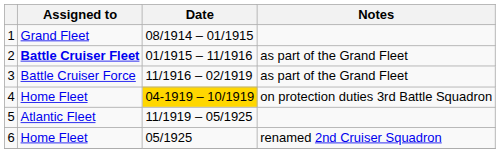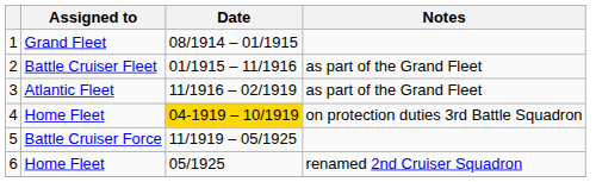 <table class=wikitable>
 <tr>
 <th></th>
 <th>Assigned to</th>
 <th>Date</th>
 <th>Notes</th>
 </tr>
 <tr>
 <td>1</td>
 <td><a href='#'>Grand Fleet</a></td>
 <td>08/1914 – 01/1915</td>
 <td></td>
 </tr>
 <tr>
 <td>2</td>
-<td><strong><a href='#'>Battle Cruiser Fleet</a></strong></td>
+<td><a href='#'>Battle Cruiser Fleet</a></td>
 <td>01/1915 – 11/1916</td>
 <td>as part of the Grand Fleet</td>
 </tr>
 <tr>
 <td>3</td>
-<td><a href='#'>Battle Cruiser Force</a></td>
+<td><a href='#'>Atlantic Fleet</a></td>
 <td>11/1916 – 02/1919</td>
 <td>as part of the Grand Fleet</td>
 </tr>
 <tr>
 <td>4</td>
 <td><a href='#'>Home Fleet</a></td>
 <td style="background: gold;">04-1919 – 10/1919</td>
 <td>on protection duties 3rd Battle Squadron</td>
 </tr>
 <tr>
 <td>5</td>
-<td><a href='#'>Atlantic Fleet</a></td>
+<td><a href='#'>Battle Cruiser Force</a></td>
 <td>11/1919 – 05/1925</td>
 <td></td>
 </tr>
 <tr>
 <td>6</td>
 <td><a href='#'>Home Fleet</a></td>
 <td>05/1925</td>
 <td>renamed <a href='#'>2nd Cruiser Squadron</a></td>
 </tr>
 <tr>
 </tr>
 </table>
